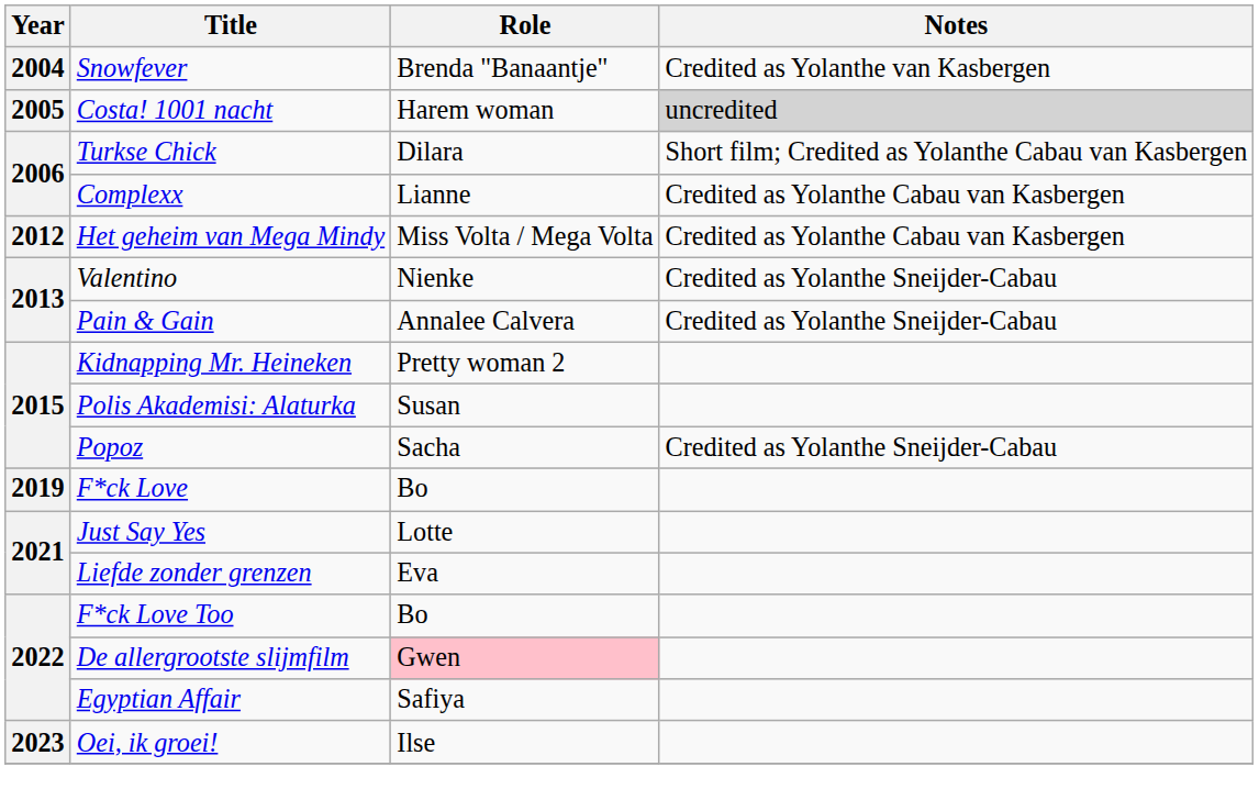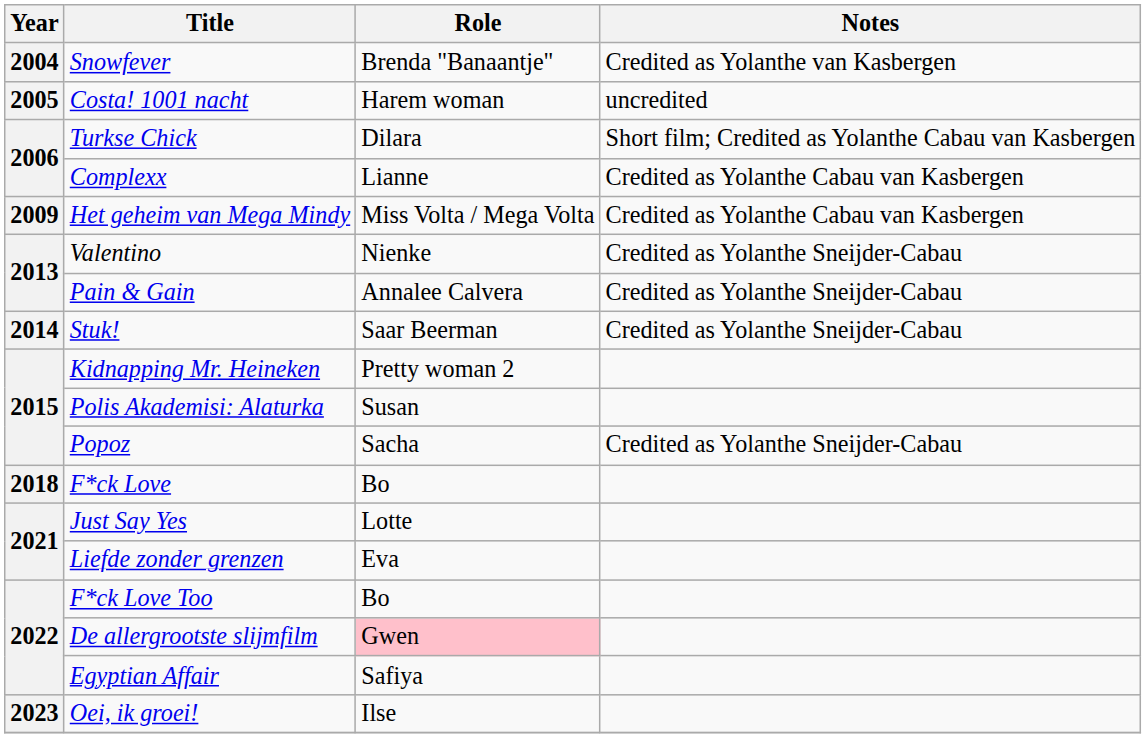 <table class="wikitable sortable plainrowheaders">
 <tr>
 <th scope="col">Year</th>
 <th scope="col">Title</th>
 <th scope="col">Role</th>
 <th scope="col" class="unsortable">Notes</th>
 </tr>
 <tr>
 <th scope="row">2004</th>
 <td><em><a href='#'>Snowfever</a></em></td>
 <td>Brenda "Banaantje"</td>
 <td>Credited as Yolanthe van Kasbergen</td>
 </tr>
 <tr>
 <th scope="row">2005</th>
 <td><em><a href='#'>Costa! 1001 nacht</a></em></td>
 <td>Harem woman</td>
-<td style="background: lightgrey;">uncredited</td>
+<td>uncredited</td>
 </tr>
 <tr>
 <th scope="row" rowspan="2">2006</th>
 <td><em><a href='#'>Turkse Chick</a></em></td>
 <td>Dilara</td>
 <td>Short film; Credited as Yolanthe Cabau van Kasbergen</td>
 </tr>
 <tr>
 <td><em><a href='#'>Complexx</a></em></td>
 <td>Lianne</td>
 <td>Credited as Yolanthe Cabau van Kasbergen</td>
 </tr>
 <tr>
-<th scope="row">2012</th>
+<th scope="row">2009</th>
 <td><em><a href='#'>Het geheim van Mega Mindy</a></em></td>
 <td>Miss Volta / Mega Volta</td>
 <td>Credited as Yolanthe Cabau van Kasbergen</td>
 </tr>
 <tr>
 <th scope="row" rowspan="2">2013</th>
 <td><em>Valentino</em></td>
 <td>Nienke</td>
 <td>Credited as Yolanthe Sneijder-Cabau</td>
 </tr>
 <tr>
 <td><em><a href='#'>Pain & Gain</a></em></td>
 <td>Annalee Calvera</td>
+<td>Credited as Yolanthe Sneijder-Cabau</td>
+</tr>
+<tr>
+<th scope="row">2014</th>
+<td><em><a href='#'>Stuk!</a></em></td>
+<td>Saar Beerman</td>
 <td>Credited as Yolanthe Sneijder-Cabau</td>
 </tr>
 <tr>
 <th scope="row" rowspan="3">2015</th>
 <td><em><a href='#'>Kidnapping Mr. Heineken</a></em></td>
 <td>Pretty woman 2</td>
 <td></td>
 </tr>
 <tr>
 <td><em><a href='#'>Polis Akademisi: Alaturka</a></em></td>
 <td>Susan</td>
 <td></td>
 </tr>
 <tr>
 <td><em><a href='#'>Popoz</a></em></td>
 <td>Sacha</td>
 <td>Credited as Yolanthe Sneijder-Cabau</td>
 </tr>
 <tr>
-<th scope="row">2019</th>
+<th scope="row">2018</th>
 <td><em><a href='#'>F*ck Love</a></em></td>
 <td>Bo</td>
 <td></td>
 </tr>
 <tr>
 <th scope="row" rowspan="2">2021</th>
 <td><em><a href='#'>Just Say Yes</a></em></td>
 <td>Lotte</td>
 <td></td>
 </tr>
 <tr>
 <td><em><a href='#'>Liefde zonder grenzen</a></em></td>
 <td>Eva</td>
 <td></td>
 </tr>
 <tr>
 <th scope="row" rowspan="3">2022</th>
 <td><em><a href='#'>F*ck Love Too</a></em></td>
 <td>Bo</td>
 <td></td>
 </tr>
 <tr>
 <td><em><a href='#'>De allergrootste slijmfilm</a></em></td>
 <td style="background: pink;">Gwen</td>
 <td></td>
 </tr>
 <tr>
 <td><em><a href='#'>Egyptian Affair</a></em></td>
 <td>Safiya</td>
 <td></td>
 </tr>
 <tr>
 <th scope="row">2023</th>
 <td><em><a href='#'>Oei, ik groei!</a></em></td>
 <td>Ilse</td>
 <td></td>
 </tr>
 <tr>
 </tr>
 </table>
